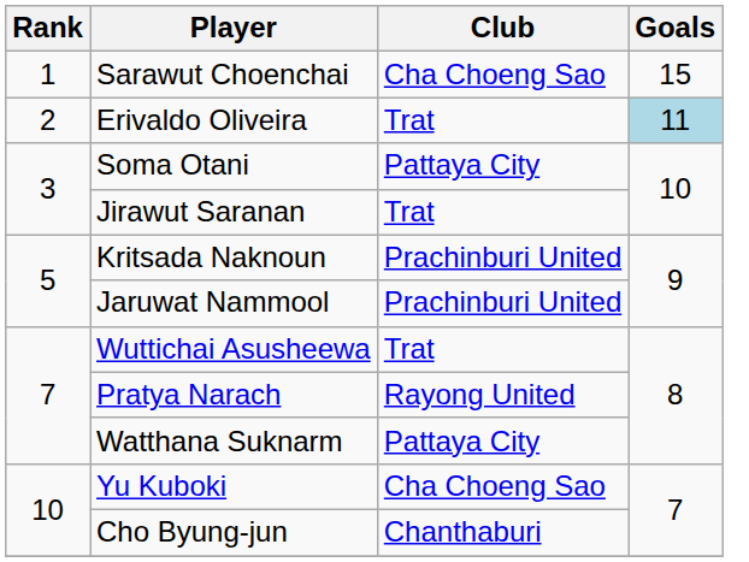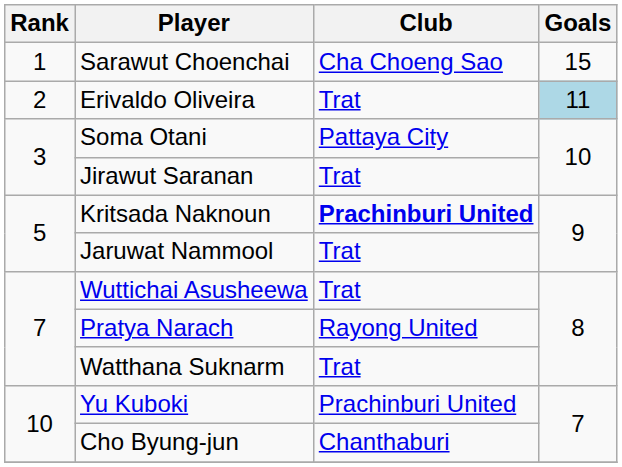 <table class="wikitable" style="text-align:center">
 <tr>
 <th>Rank</th>
 <th>Player</th>
 <th>Club</th>
 <th>Goals</th>
 </tr>
 <tr>
 <td>1</td>
 <td align="left"> Sarawut Choenchai</td>
 <td align="left"><a href='#'>Cha Choeng Sao</a></td>
 <td>15</td>
 </tr>
 <tr>
 <td>2</td>
 <td align="left"> Erivaldo Oliveira</td>
 <td align="left"><a href='#'>Trat</a></td>
 <td style="background: lightblue;">11</td>
 </tr>
 <tr>
 <td rowspan="2">3</td>
 <td align="left"> Soma Otani</td>
 <td align="left"><a href='#'>Pattaya City</a></td>
 <td rowspan="2">10</td>
 </tr>
 <tr>
 <td align="left"> Jirawut Saranan</td>
 <td align="left"><a href='#'>Trat</a></td>
 </tr>
 <tr>
 <td rowspan="2">5</td>
 <td align="left"> Kritsada Naknoun</td>
-<td align="left"><a href='#'>Prachinburi United</a></td>
+<td align="left"><strong><a href='#'>Prachinburi United</a></strong></td>
 <td rowspan="2">9</td>
 </tr>
 <tr>
 <td align="left"> Jaruwat Nammool</td>
-<td align="left"><a href='#'>Prachinburi United</a></td>
+<td align="left"><a href='#'>Trat</a></td>
 </tr>
 <tr>
 <td rowspan="3">7</td>
 <td align="left"> <a href='#'>Wuttichai Asusheewa</a></td>
 <td align="left"><a href='#'>Trat</a></td>
 <td rowspan="3">8</td>
 </tr>
 <tr>
 <td align="left"> <a href='#'>Pratya Narach</a></td>
 <td align="left"><a href='#'>Rayong United</a></td>
 </tr>
 <tr>
 <td align="left"> Watthana Suknarm</td>
-<td align="left"><a href='#'>Pattaya City</a></td>
+<td align="left"><a href='#'>Trat</a></td>
 </tr>
 <tr>
 <td rowspan="2">10</td>
 <td align="left"> <a href='#'>Yu Kuboki</a></td>
-<td align="left"><a href='#'>Cha Choeng Sao</a></td>
+<td align="left"><a href='#'>Prachinburi United</a></td>
 <td rowspan="2">7</td>
 </tr>
 <tr>
 <td align="left"> Cho Byung-jun</td>
 <td align="left"><a href='#'>Chanthaburi</a></td>
 </tr>
 <tr>
 </tr>
 </table>
